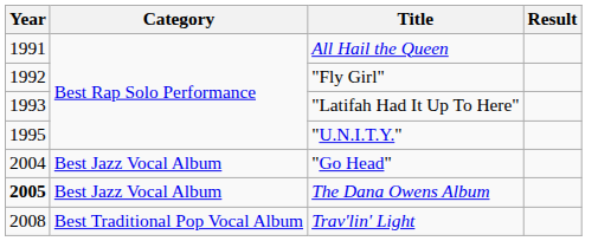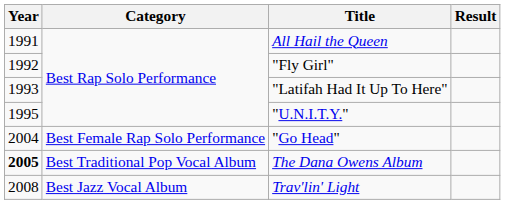 <table class="wikitable">
 <tr>
 <th>Year</th>
 <th>Category</th>
 <th>Title</th>
 <th>Result</th>
 </tr>
 <tr>
 <td>1991</td>
 <td rowspan="4"><a href='#'>Best Rap Solo Performance</a></td>
 <td><em><a href='#'>All Hail the Queen</a></em></td>
 <td></td>
 </tr>
 <tr>
 <td>1992</td>
 <td>"Fly Girl"</td>
 <td></td>
 </tr>
 <tr>
 <td>1993</td>
 <td>"Latifah Had It Up To Here"</td>
 <td></td>
 </tr>
 <tr>
 <td>1995</td>
 <td>"<a href='#'>U.N.I.T.Y.</a>"</td>
 <td></td>
 </tr>
 <tr>
 <td>2004</td>
-<td><a href='#'>Best Jazz Vocal Album</a></td>
+<td><a href='#'>Best Female Rap Solo Performance</a></td>
 <td>"<a href='#'>Go Head</a>"</td>
 <td></td>
 </tr>
 <tr>
 <td><strong>2005</strong></td>
-<td><a href='#'>Best Jazz Vocal Album</a></td>
+<td><a href='#'>Best Traditional Pop Vocal Album</a></td>
 <td><em><a href='#'>The Dana Owens Album</a></em></td>
 <td></td>
 </tr>
 <tr>
 <td>2008</td>
-<td><a href='#'>Best Traditional Pop Vocal Album</a></td>
+<td><a href='#'>Best Jazz Vocal Album</a></td>
 <td><em><a href='#'>Trav'lin' Light</a></em></td>
 <td></td>
 </tr>
 </table>
